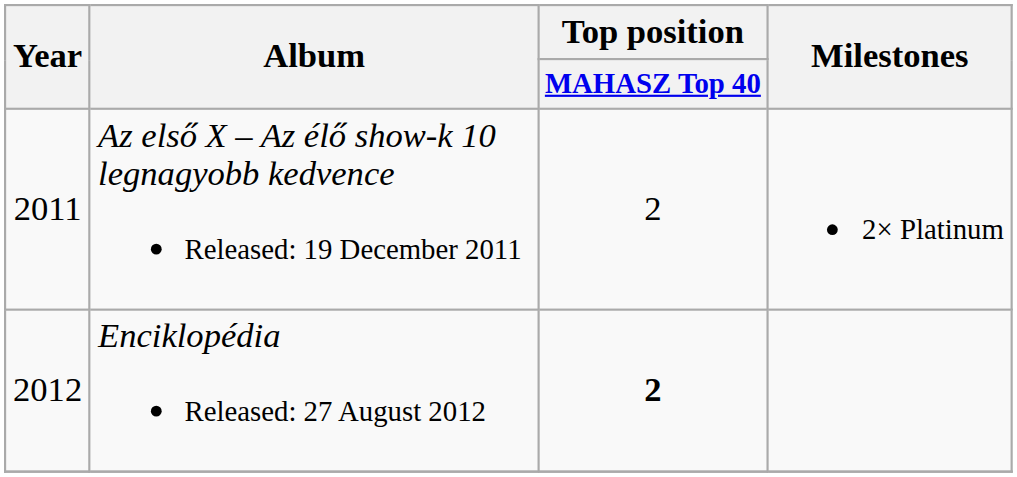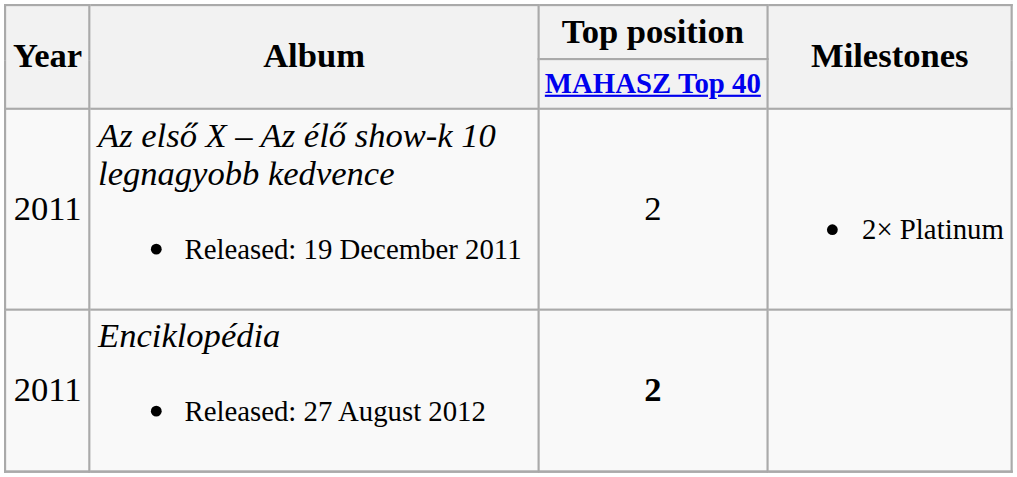 <table class="wikitable" style="margin-bottom: 49px;">
 <tr>
 <th rowspan="2">Year</th>
 <th rowspan="2" width="200">Album</th>
 <th colspan="1">Top position</th>
 <th rowspan="2">Milestones</th>
 </tr>
 <tr style="font-size:smaller;">
 <th><a href='#'>MAHASZ Top 40</a></th>
 </tr>
 <tr>
 <td align="center">2011</td>
 <td><em>Az első X – Az élő show-k 10 legnagyobb kedvence</em><small></small><br><ul><li><small>Released: 19 December 2011</small></li></ul></td>
 <td align="center">2</td>
 <td><br><ul><li><small> 2× Platinum</small></li></ul></td>
 </tr>
 <tr>
-<td align="center">2012</td>
+<td align="center">2011</td>
 <td><em>Enciklopédia</em><small></small><br><ul><li><small>Released: 27 August 2012</small></li></ul></td>
 <td align="center"><strong>2</strong></td>
 <td></td>
 </tr>
 <tr>
 </tr>
 </table>
